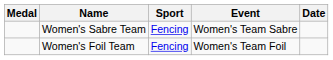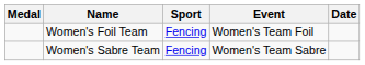 <table class="wikitable sortable" style="font-size:95%">
 <tr>
 <th>Medal</th>
 <th>Name</th>
 <th>Sport</th>
 <th>Event</th>
 <th>Date</th>
 </tr>
 <tr>
 <td></td>
+<td>Women's Foil Team</td>
+<td><a href='#'>Fencing</a></td>
+<td>Women's Team Foil</td>
+<td></td>
+</tr>
+<tr>
+<td></td>
 <td>Women's Sabre Team</td>
 <td><a href='#'>Fencing</a></td>
 <td>Women's Team Sabre</td>
 <td></td>
 </tr>
-<tr>
-<td></td>
-<td>Women's Foil Team</td>
-<td><a href='#'>Fencing</a></td>
-<td>Women's Team Foil</td>
-<td></td>
-</tr>
 </table>
